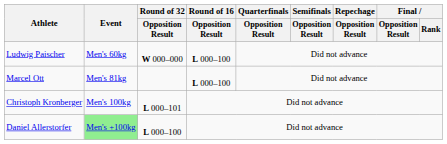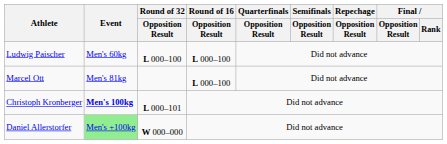 <table class="wikitable" style="font-size:90%">
 <tr>
 <th rowspan="2">Athlete</th>
 <th rowspan="2">Event</th>
 <th>Round of 32</th>
 <th>Round of 16</th>
 <th>Quarterfinals</th>
 <th>Semifinals</th>
 <th>Repechage</th>
 <th colspan=2>Final / </th>
 </tr>
 <tr style="font-size:95%">
 <th>Opposition<br>Result</th>
 <th>Opposition<br>Result</th>
 <th>Opposition<br>Result</th>
 <th>Opposition<br>Result</th>
 <th>Opposition<br>Result</th>
 <th>Opposition<br>Result</th>
 <th>Rank</th>
 </tr>
 <tr align=center>
 <td align=left><a href='#'>Ludwig Paischer</a></td>
 <td align=left><a href='#'>Men's 60kg</a></td>
-<td><br><strong>W</strong> 000–000</td>
+<td><br><strong>L</strong> 000–100</td>
 <td><br><strong>L</strong> 000–100</td>
 <td colspan=5>Did not advance</td>
 </tr>
 <tr align=center>
 <td align=left><a href='#'>Marcel Ott</a></td>
 <td align=left><a href='#'>Men's 81kg</a></td>
 <td></td>
 <td><br><strong>L</strong> 000–100</td>
 <td colspan=5>Did not advance</td>
 </tr>
 <tr align=center>
 <td align=left><a href='#'>Christoph Kronberger</a></td>
-<td align=left><a href='#'>Men's 100kg</a></td>
+<td align=left><strong><a href='#'>Men's 100kg</a></strong></td>
 <td><br><strong>L</strong> 000–101</td>
 <td colspan=6>Did not advance</td>
 </tr>
 <tr align=center>
 <td align=left><a href='#'>Daniel Allerstorfer</a></td>
 <td align=left style="background: lightgreen;"><a href='#'>Men's +100kg</a></td>
-<td><br><strong>L</strong> 000–100</td>
+<td><br><strong>W</strong> 000–000</td>
 <td colspan=6>Did not advance</td>
 </tr>
 </table>
